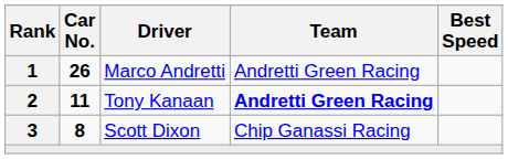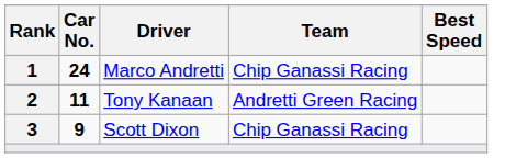 <table class="wikitable" style="font-size:95%;">
 <tr>
 </tr>
 <tr>
 <th>Rank</th>
 <th>Car<br>No.</th>
 <th>Driver</th>
 <th>Team</th>
 <th>Best<br>Speed</th>
 </tr>
 <tr>
 <th>1</th>
-<td style="text-align:center"><strong>26</strong></td>
+<td style="text-align:center"><strong>24</strong></td>
 <td> <a href='#'>Marco Andretti</a></td>
-<td><a href='#'>Andretti Green Racing</a></td>
+<td><a href='#'>Chip Ganassi Racing</a></td>
 <td align=center></td>
 </tr>
 <tr>
 <th>2</th>
 <td style="text-align:center"><strong>11</strong></td>
 <td> <a href='#'>Tony Kanaan</a></td>
-<td><strong><a href='#'>Andretti Green Racing</a></strong></td>
+<td><a href='#'>Andretti Green Racing</a></td>
 <td align=center></td>
 </tr>
 <tr>
 <th>3</th>
-<td style="text-align:center"><strong>8</strong></td>
+<td style="text-align:center"><strong>9</strong></td>
 <td> <a href='#'>Scott Dixon</a></td>
 <td><a href='#'>Chip Ganassi Racing</a></td>
 <td align=center></td>
 </tr>
 <tr>
 <td style="background-color:#EAECF0;text-align:center" colspan=5><strong></strong></td>
 </tr>
 </table>
